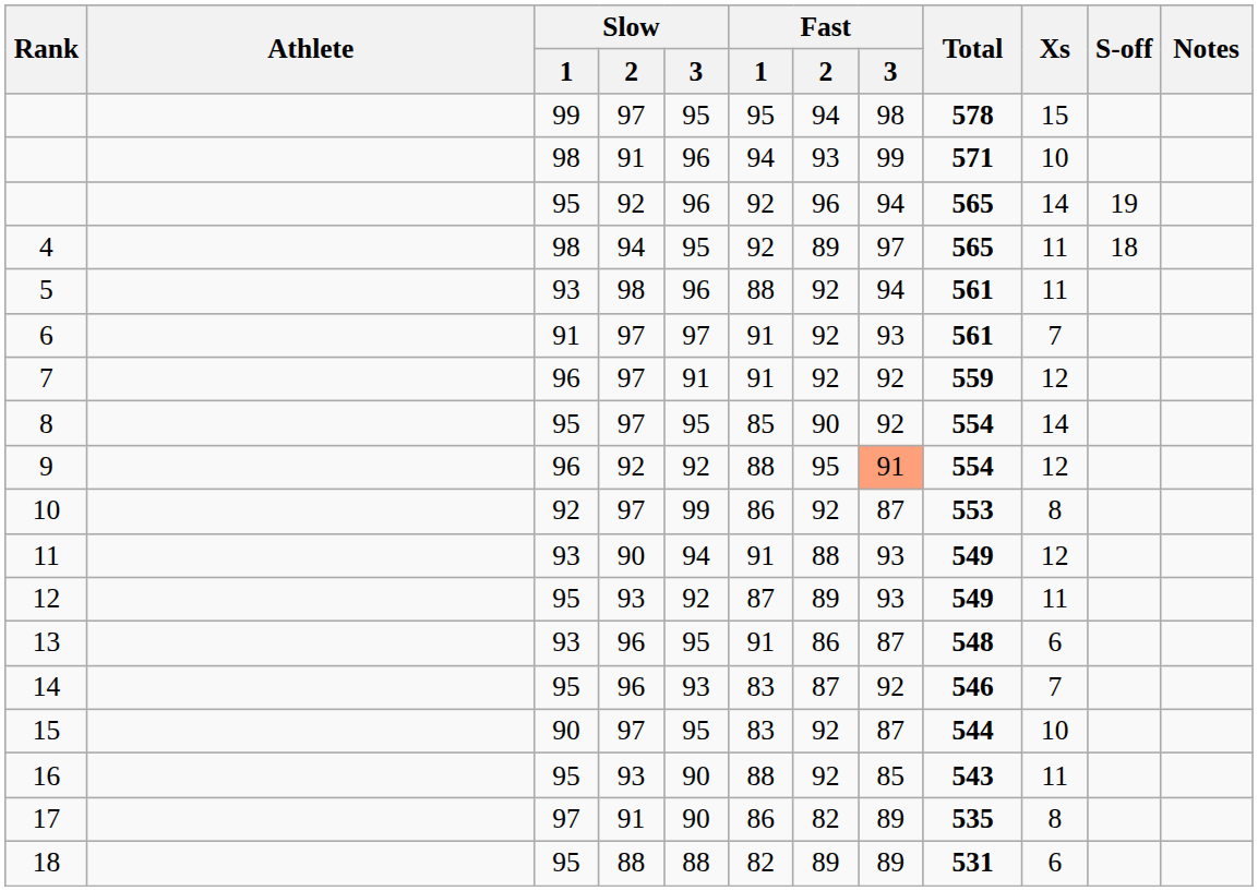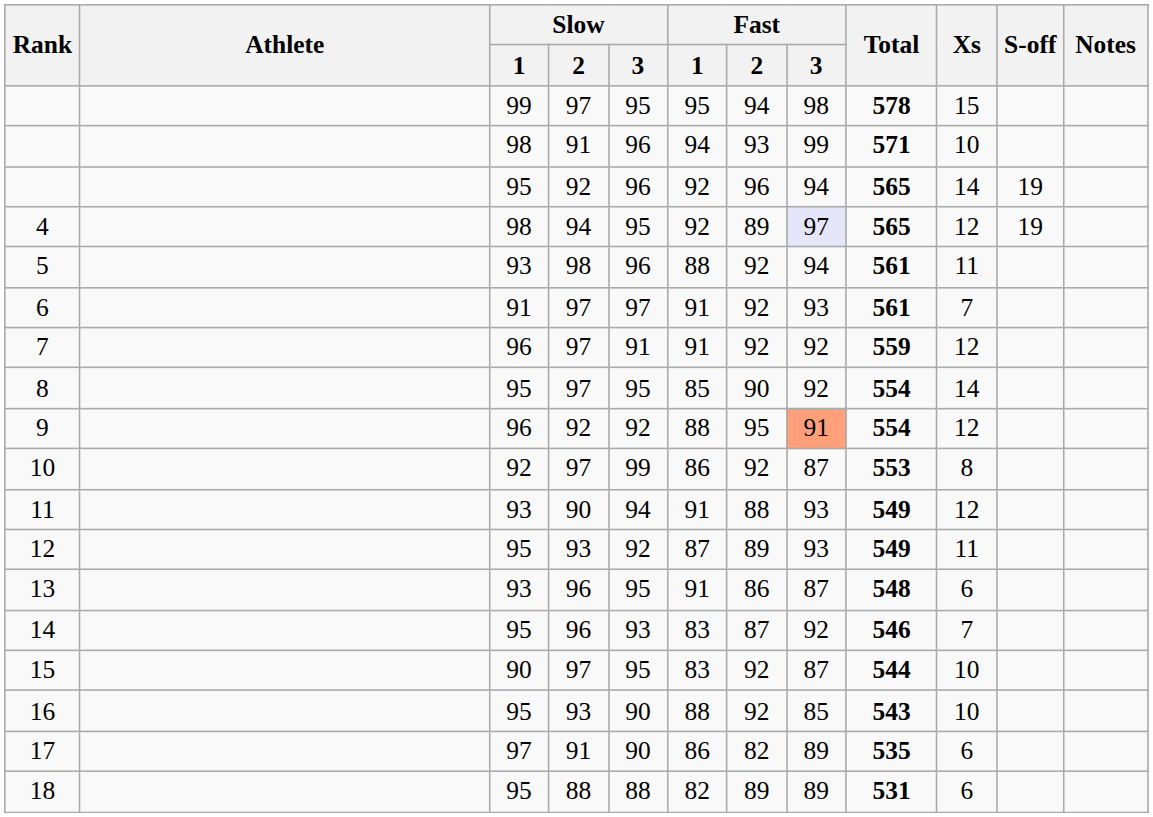 <table class="wikitable" style="text-align:center">
 <tr>
 <th rowspan=2 width=40>Rank</th>
 <th rowspan=2 width=250>Athlete</th>
 <th colspan=3>Slow</th>
 <th colspan=3>Fast</th>
 <th rowspan=2 width=50>Total</th>
 <th rowspan=2 width=30>Xs</th>
 <th rowspan=2 width=35>S-off</th>
 <th rowspan=2 width=45>Notes</th>
 </tr>
 <tr>
 <th width=30>1</th>
 <th width=30>2</th>
 <th width=30>3</th>
 <th width=30>1</th>
 <th width=30>2</th>
 <th width=30>3</th>
 </tr>
 <tr>
 <td></td>
 <td align=left></td>
 <td>99</td>
 <td>97</td>
 <td>95</td>
 <td>95</td>
 <td>94</td>
 <td>98</td>
 <td><strong>578</strong></td>
 <td>15</td>
 <td></td>
 <td></td>
 </tr>
 <tr>
 <td></td>
 <td align=left></td>
 <td>98</td>
 <td>91</td>
 <td>96</td>
 <td>94</td>
 <td>93</td>
 <td>99</td>
 <td><strong>571</strong></td>
 <td>10</td>
 <td></td>
 <td></td>
 </tr>
 <tr>
 <td></td>
 <td align=left></td>
 <td>95</td>
 <td>92</td>
 <td>96</td>
 <td>92</td>
 <td>96</td>
 <td>94</td>
 <td><strong>565</strong></td>
 <td>14</td>
 <td>19</td>
 <td></td>
 </tr>
 <tr>
 <td>4</td>
 <td align=left></td>
 <td>98</td>
 <td>94</td>
 <td>95</td>
 <td>92</td>
 <td>89</td>
-<td>97</td>
+<td style="background: lavender;">97</td>
 <td><strong>565</strong></td>
-<td>11</td>
-<td>18</td>
+<td>12</td>
+<td>19</td>
 <td></td>
 </tr>
 <tr>
 <td>5</td>
 <td align=left></td>
 <td>93</td>
 <td>98</td>
 <td>96</td>
 <td>88</td>
 <td>92</td>
 <td>94</td>
 <td><strong>561</strong></td>
 <td>11</td>
 <td></td>
 <td></td>
 </tr>
 <tr>
 <td>6</td>
 <td align=left></td>
 <td>91</td>
 <td>97</td>
 <td>97</td>
 <td>91</td>
 <td>92</td>
 <td>93</td>
 <td><strong>561</strong></td>
 <td>7</td>
 <td></td>
 <td></td>
 </tr>
 <tr>
 <td>7</td>
 <td align=left></td>
 <td>96</td>
 <td>97</td>
 <td>91</td>
 <td>91</td>
 <td>92</td>
 <td>92</td>
 <td><strong>559</strong></td>
 <td>12</td>
 <td></td>
 <td></td>
 </tr>
 <tr>
 <td>8</td>
 <td align=left></td>
 <td>95</td>
 <td>97</td>
 <td>95</td>
 <td>85</td>
 <td>90</td>
 <td>92</td>
 <td><strong>554</strong></td>
 <td>14</td>
 <td></td>
 <td></td>
 </tr>
 <tr>
 <td>9</td>
 <td align=left></td>
 <td>96</td>
 <td>92</td>
 <td>92</td>
 <td>88</td>
 <td>95</td>
 <td style="background: lightsalmon;">91</td>
 <td><strong>554</strong></td>
 <td>12</td>
 <td></td>
 <td></td>
 </tr>
 <tr>
 <td>10</td>
 <td align=left></td>
 <td>92</td>
 <td>97</td>
 <td>99</td>
 <td>86</td>
 <td>92</td>
 <td>87</td>
 <td><strong>553</strong></td>
 <td>8</td>
 <td></td>
 <td></td>
 </tr>
 <tr>
 <td>11</td>
 <td align=left></td>
 <td>93</td>
 <td>90</td>
 <td>94</td>
 <td>91</td>
 <td>88</td>
 <td>93</td>
 <td><strong>549</strong></td>
 <td>12</td>
 <td></td>
 <td></td>
 </tr>
 <tr>
 <td>12</td>
 <td align=left></td>
 <td>95</td>
 <td>93</td>
 <td>92</td>
 <td>87</td>
 <td>89</td>
 <td>93</td>
 <td><strong>549</strong></td>
 <td>11</td>
 <td></td>
 <td></td>
 </tr>
 <tr>
 <td>13</td>
 <td align=left></td>
 <td>93</td>
 <td>96</td>
 <td>95</td>
 <td>91</td>
 <td>86</td>
 <td>87</td>
 <td><strong>548</strong></td>
 <td>6</td>
 <td></td>
 <td></td>
 </tr>
 <tr>
 <td>14</td>
 <td align=left></td>
 <td>95</td>
 <td>96</td>
 <td>93</td>
 <td>83</td>
 <td>87</td>
 <td>92</td>
 <td><strong>546</strong></td>
 <td>7</td>
 <td></td>
 <td></td>
 </tr>
 <tr>
 <td>15</td>
 <td align=left></td>
 <td>90</td>
 <td>97</td>
 <td>95</td>
 <td>83</td>
 <td>92</td>
 <td>87</td>
 <td><strong>544</strong></td>
 <td>10</td>
 <td></td>
 <td></td>
 </tr>
 <tr>
 <td>16</td>
 <td align=left></td>
 <td>95</td>
 <td>93</td>
 <td>90</td>
 <td>88</td>
 <td>92</td>
 <td>85</td>
 <td><strong>543</strong></td>
-<td>11</td>
+<td>10</td>
 <td></td>
 <td></td>
 </tr>
 <tr>
 <td>17</td>
 <td align=left></td>
 <td>97</td>
 <td>91</td>
 <td>90</td>
 <td>86</td>
 <td>82</td>
 <td>89</td>
 <td><strong>535</strong></td>
-<td>8</td>
+<td>6</td>
 <td></td>
 <td></td>
 </tr>
 <tr>
 <td>18</td>
 <td align=left></td>
 <td>95</td>
 <td>88</td>
 <td>88</td>
 <td>82</td>
 <td>89</td>
 <td>89</td>
 <td><strong>531</strong></td>
 <td>6</td>
 <td></td>
 <td></td>
 </tr>
 </table>
